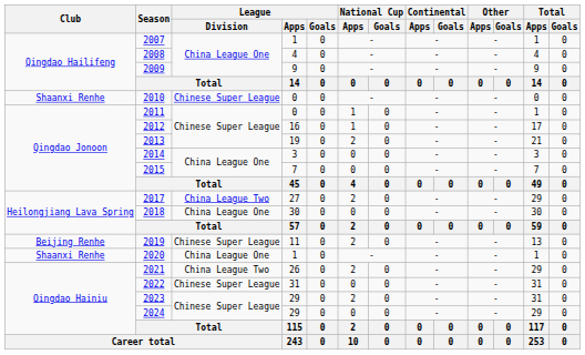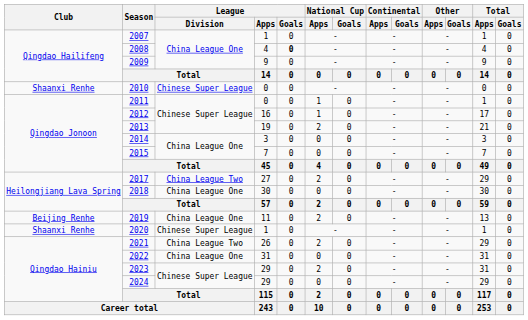 <table class="wikitable" style="text-align: center">
 <tr>
 <th rowspan="2">Club</th>
 <th rowspan="2">Season</th>
 <th colspan="3">League</th>
 <th colspan="2">National Cup</th>
 <th colspan="2">Continental</th>
 <th colspan="2">Other</th>
 <th colspan="2">Total</th>
 </tr>
 <tr>
 <th>Division</th>
 <th>Apps</th>
 <th>Goals</th>
 <th>Apps</th>
 <th>Goals</th>
 <th>Apps</th>
 <th>Goals</th>
 <th>Apps</th>
 <th>Goals</th>
 <th>Apps</th>
 <th>Goals</th>
 </tr>
 <tr>
 <td rowspan=4><a href='#'>Qingdao Hailifeng</a></td>
 <td><a href='#'>2007</a></td>
 <td rowspan="3"><a href='#'>China League One</a></td>
 <td>1</td>
 <td>0</td>
 <td colspan="2">-</td>
 <td colspan="2">-</td>
 <td colspan="2">-</td>
 <td>1</td>
 <td>0</td>
 </tr>
 <tr>
 <td><a href='#'>2008</a></td>
 <td>4</td>
-<td>0</td>
+<td><strong>0</strong></td>
 <td colspan="2">-</td>
 <td colspan="2">-</td>
 <td colspan="2">-</td>
 <td>4</td>
 <td>0</td>
 </tr>
 <tr>
 <td><a href='#'>2009</a></td>
 <td>9</td>
 <td>0</td>
 <td colspan="2">-</td>
 <td colspan="2">-</td>
 <td colspan="2">-</td>
 <td>9</td>
 <td>0</td>
 </tr>
 <tr>
 <th colspan="2"><strong>Total</strong></th>
 <th>14</th>
 <th>0</th>
 <th>0</th>
 <th>0</th>
 <th>0</th>
 <th>0</th>
 <th>0</th>
 <th>0</th>
 <th>14</th>
 <th>0</th>
 </tr>
 <tr>
 <td><a href='#'>Shaanxi Renhe</a></td>
 <td><a href='#'>2010</a></td>
 <td><a href='#'>Chinese Super League</a></td>
 <td>0</td>
 <td>0</td>
 <td colspan="2">-</td>
 <td colspan="2">-</td>
 <td colspan="2">-</td>
 <td>0</td>
 <td>0</td>
 </tr>
 <tr>
 <td rowspan=6><a href='#'>Qingdao Jonoon</a></td>
 <td><a href='#'>2011</a></td>
 <td rowspan="3">Chinese Super League</td>
 <td>0</td>
 <td>0</td>
 <td>1</td>
 <td>0</td>
 <td colspan="2">-</td>
 <td colspan="2">-</td>
 <td>1</td>
 <td>0</td>
 </tr>
 <tr>
 <td><a href='#'>2012</a></td>
 <td>16</td>
 <td>0</td>
 <td>1</td>
 <td>0</td>
 <td colspan="2">-</td>
 <td colspan="2">-</td>
 <td>17</td>
 <td>0</td>
 </tr>
 <tr>
 <td><a href='#'>2013</a></td>
 <td>19</td>
 <td>0</td>
 <td>2</td>
 <td>0</td>
 <td colspan="2">-</td>
 <td colspan="2">-</td>
 <td>21</td>
 <td>0</td>
 </tr>
 <tr>
 <td><a href='#'>2014</a></td>
 <td rowspan="2">China League One</td>
 <td>3</td>
 <td>0</td>
 <td>0</td>
 <td>0</td>
 <td colspan="2">-</td>
 <td colspan="2">-</td>
 <td>3</td>
 <td>0</td>
 </tr>
 <tr>
 <td><a href='#'>2015</a></td>
 <td>7</td>
 <td>0</td>
 <td>0</td>
 <td>0</td>
 <td colspan="2">-</td>
 <td colspan="2">-</td>
 <td>7</td>
 <td>0</td>
 </tr>
 <tr>
 <th colspan="2"><strong>Total</strong></th>
 <th>45</th>
 <th>0</th>
 <th>4</th>
 <th>0</th>
 <th>0</th>
 <th>0</th>
 <th>0</th>
 <th>0</th>
 <th>49</th>
 <th>0</th>
 </tr>
 <tr>
 <td rowspan=3><a href='#'>Heilongjiang Lava Spring</a></td>
 <td><a href='#'>2017</a></td>
 <td><a href='#'>China League Two</a></td>
 <td>27</td>
 <td>0</td>
 <td>2</td>
 <td>0</td>
 <td colspan="2">-</td>
 <td colspan="2">-</td>
 <td>29</td>
 <td>0</td>
 </tr>
 <tr>
 <td><a href='#'>2018</a></td>
 <td>China League One</td>
 <td>30</td>
 <td>0</td>
 <td>0</td>
 <td>0</td>
 <td colspan="2">-</td>
 <td colspan="2">-</td>
 <td>30</td>
 <td>0</td>
 </tr>
 <tr>
 <th colspan="2"><strong>Total</strong></th>
 <th>57</th>
 <th>0</th>
 <th>2</th>
 <th>0</th>
 <th>0</th>
 <th>0</th>
 <th>0</th>
 <th>0</th>
 <th>59</th>
 <th>0</th>
 </tr>
 <tr>
 <td><a href='#'>Beijing Renhe</a></td>
 <td><a href='#'>2019</a></td>
-<td>Chinese Super League</td>
+<td>China League One</td>
 <td>11</td>
 <td>0</td>
 <td>2</td>
 <td>0</td>
 <td colspan="2">-</td>
 <td colspan="2">-</td>
 <td>13</td>
 <td>0</td>
 </tr>
 <tr>
 <td><a href='#'>Shaanxi Renhe</a></td>
 <td><a href='#'>2020</a></td>
-<td>China League One</td>
+<td>Chinese Super League</td>
 <td>1</td>
 <td>0</td>
 <td colspan="2">-</td>
 <td colspan="2">-</td>
 <td colspan="2">-</td>
 <td>1</td>
 <td>0</td>
 </tr>
 <tr>
 <td rowspan=5><a href='#'>Qingdao Hainiu</a></td>
 <td><a href='#'>2021</a></td>
 <td>China League Two</td>
 <td>26</td>
 <td>0</td>
 <td>2</td>
 <td>0</td>
 <td colspan="2">-</td>
 <td colspan="2">-</td>
 <td>29</td>
 <td>0</td>
 </tr>
 <tr>
 <td><a href='#'>2022</a></td>
-<td>Chinese Super League</td>
+<td>China League One</td>
 <td>31</td>
 <td>0</td>
 <td>0</td>
 <td>0</td>
 <td colspan="2">-</td>
 <td colspan="2">-</td>
 <td>31</td>
 <td>0</td>
 </tr>
 <tr>
 <td><a href='#'>2023</a></td>
 <td rowspan=2>Chinese Super League</td>
 <td>29</td>
 <td>0</td>
 <td>2</td>
 <td>0</td>
 <td colspan="2">-</td>
 <td colspan="2">-</td>
 <td>31</td>
 <td>0</td>
 </tr>
 <tr>
 <td><a href='#'>2024</a></td>
 <td>29</td>
 <td>0</td>
 <td>0</td>
 <td>0</td>
 <td colspan="2">-</td>
 <td colspan="2">-</td>
 <td>29</td>
 <td>0</td>
 </tr>
 <tr>
 <th colspan="2"><strong>Total</strong></th>
 <th>115</th>
 <th>0</th>
 <th>2</th>
 <th>0</th>
 <th>0</th>
 <th>0</th>
 <th>0</th>
 <th>0</th>
 <th>117</th>
 <th>0</th>
 </tr>
 <tr>
 <th colspan=3>Career total</th>
 <th>243</th>
 <th>0</th>
 <th>10</th>
 <th>0</th>
 <th>0</th>
 <th>0</th>
 <th>0</th>
 <th>0</th>
 <th>253</th>
 <th>0</th>
 </tr>
 </table>
